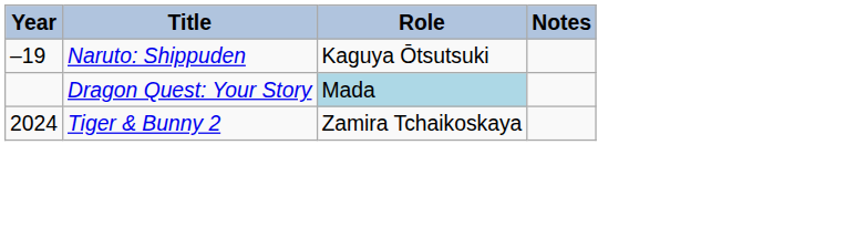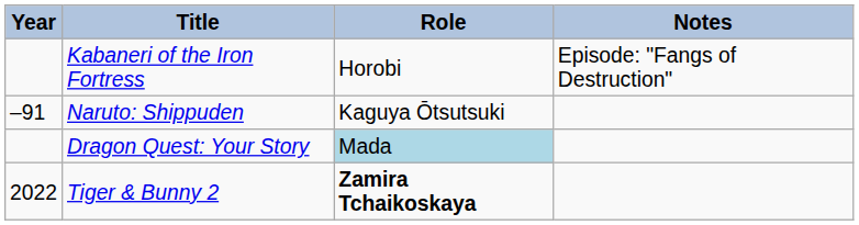 <table class="wikitable sortable plainrowheaders" style="width=95%;  font-size: 95%;">
 <tr>
 <th style="background:#b0c4de;">Year</th>
 <th style="background:#b0c4de;">Title</th>
 <th style="background:#b0c4de;">Role</th>
 <th style="background:#b0c4de;" class="unsortable">Notes</th>
 </tr>
 <tr>
-<td>–19</td>
+<td></td>
+<td><em><a href='#'>Kabaneri of the Iron Fortress</a></em></td>
+<td>Horobi</td>
+<td>Episode: "Fangs of Destruction"</td>
+</tr>
+<tr>
+<td>–91</td>
 <td><em><a href='#'>Naruto: Shippuden</a></em></td>
 <td>Kaguya Ōtsutsuki</td>
 <td></td>
 </tr>
 <tr>
 <td></td>
 <td><em><a href='#'>Dragon Quest: Your Story</a></em></td>
 <td style="background: lightblue;">Mada</td>
 <td></td>
 </tr>
 <tr>
-<td>2024</td>
+<td>2022</td>
 <td><em><a href='#'>Tiger & Bunny 2</a></em></td>
-<td>Zamira Tchaikoskaya</td>
+<td><strong>Zamira Tchaikoskaya</strong></td>
 <td></td>
 </tr>
 </table>
